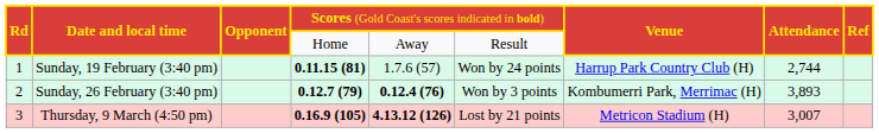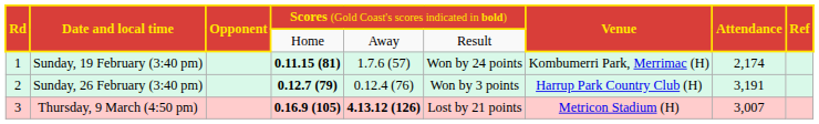 <table class="wikitable" style="font-size:90%; text-align:center;">
 <tr>
 <td style="background: #D93E39; color:#FFE600; border: solid #FFE600 2px" rowspan=2><strong>Rd</strong></td>
 <td style="background: #D93E39; color:#FFE600; border: solid #FFE600 2px" rowspan=2><strong>Date and local time</strong></td>
 <td style="background: #D93E39; color:#FFE600; border: solid #FFE600 2px" rowspan=2><strong>Opponent</strong></td>
 <td style="background: #D93E39; color:#FFE600; border: solid #FFE600 2px" colspan=3><strong>Scores</strong> <small>(Gold Coast's scores indicated in <strong>bold</strong>)</small></td>
 <td style="background: #D93E39; color:#FFE600; border: solid #FFE600 2px" rowspan=2><strong>Venue</strong></td>
 <td style="background: #D93E39; color:#FFE600; border: solid #FFE600 2px" rowspan=2><strong>Attendance</strong></td>
 <td style="background: #D93E39; color:#FFE600; border: solid #FFE600 2px" rowspan=2><strong>Ref</strong></td>
 </tr>
 <tr>
 <td>Home</td>
 <td>Away</td>
 <td>Result</td>
 </tr>
 <tr style="background:#d9f9e9">
 <td>1</td>
 <td>Sunday, 19 February (3:40 pm)</td>
 <td></td>
 <td><strong>0.11.15 (81)</strong></td>
 <td>1.7.6 (57)</td>
 <td>Won by 24 points</td>
-<td><a href='#'>Harrup Park Country Club</a> (H)</td>
-<td>2,744</td>
+<td>Kombumerri Park, <a href='#'>Merrimac</a> (H)</td>
+<td>2,174</td>
 <td></td>
 </tr>
 <tr style="background:#d9f9e9">
 <td>2</td>
 <td>Sunday, 26 February (3:40 pm)</td>
 <td></td>
 <td><strong>0.12.7 (79)</strong></td>
-<td><strong>0.12.4 (76)</strong></td>
+<td>0.12.4 (76)</td>
 <td>Won by 3 points</td>
-<td>Kombumerri Park, <a href='#'>Merrimac</a> (H)</td>
-<td>3,893</td>
+<td><a href='#'>Harrup Park Country Club</a> (H)</td>
+<td>3,191</td>
 <td></td>
 </tr>
 <tr style="background:#fcc">
 <td>3</td>
 <td>Thursday, 9 March (4:50 pm)</td>
 <td></td>
 <td><strong>0.16.9 (105)</strong></td>
 <td><strong>4.13.12 (126)</strong></td>
 <td>Lost by 21 points</td>
 <td><a href='#'>Metricon Stadium</a> (H)</td>
 <td>3,007</td>
 <td></td>
 </tr>
 </table>
